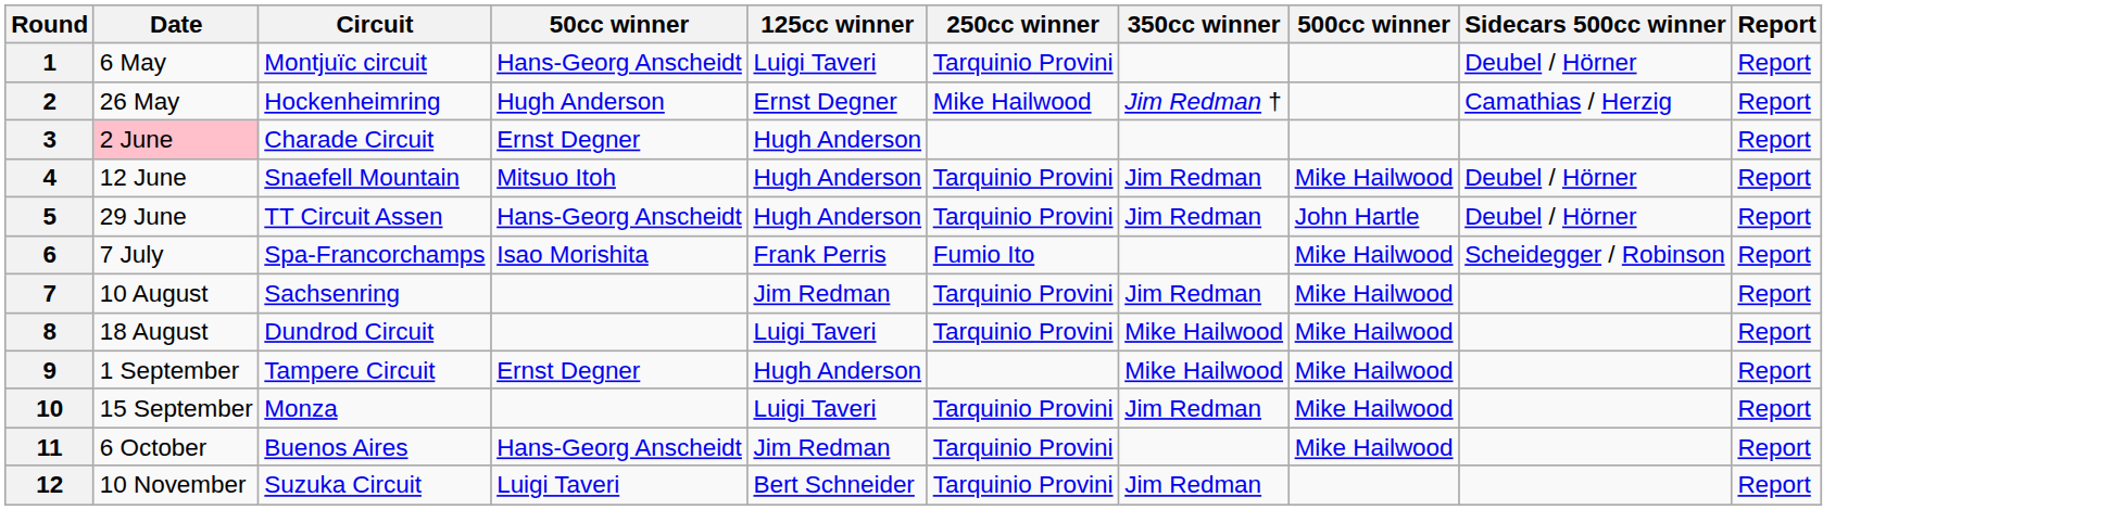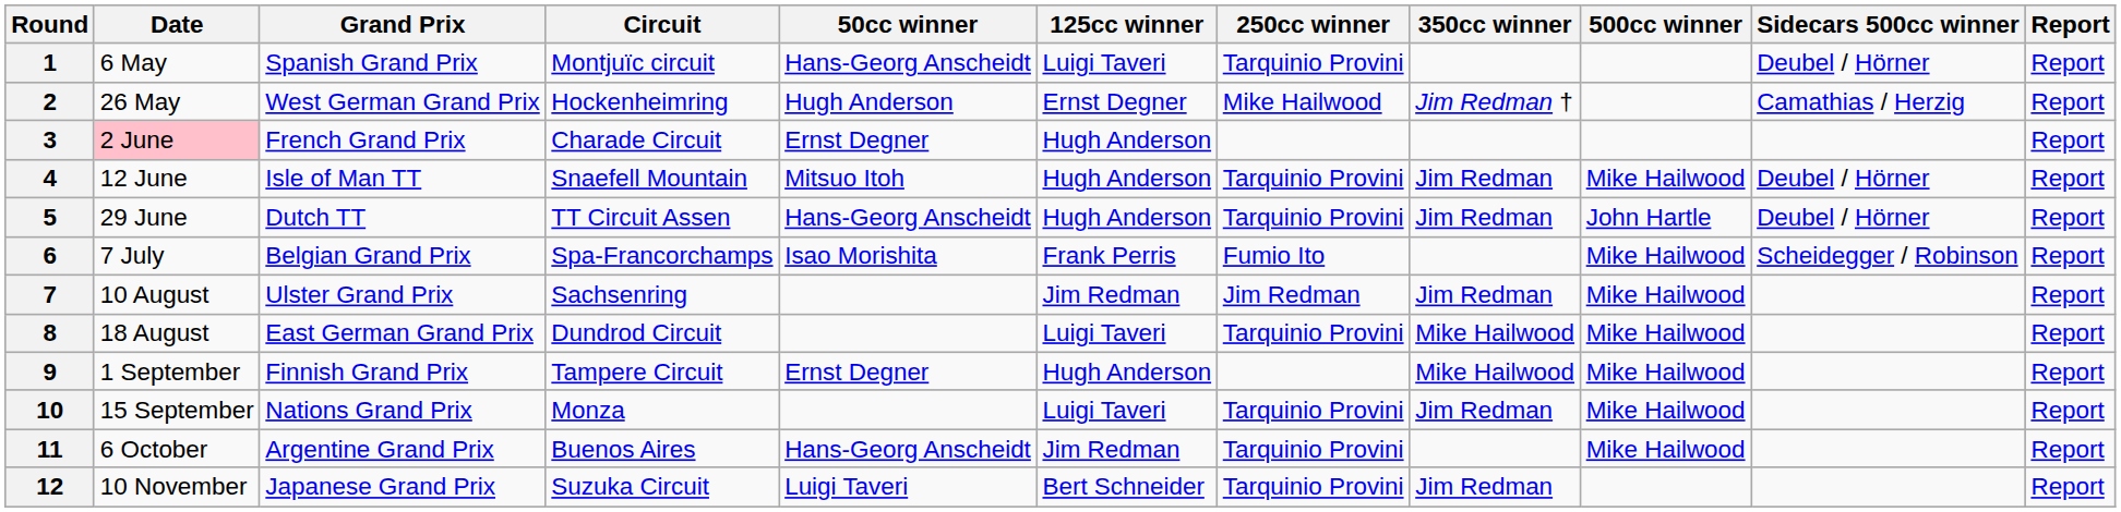 <table class="wikitable" style="font-size: 85%;">
 <tr>
 <th>Round</th>
 <th>Date</th>
+<th>Grand Prix</th>
 <th>Circuit</th>
 <th>50cc winner</th>
 <th>125cc winner</th>
 <th>250cc winner</th>
 <th>350cc winner</th>
 <th>500cc winner</th>
 <th>Sidecars 500cc winner</th>
 <th>Report</th>
 </tr>
 <tr>
 <th>1</th>
 <td>6 May</td>
+<td> <a href='#'>Spanish Grand Prix</a></td>
 <td><a href='#'>Montjuïc circuit</a></td>
 <td> <a href='#'>Hans-Georg Anscheidt</a></td>
 <td> <a href='#'>Luigi Taveri</a></td>
 <td> <a href='#'>Tarquinio Provini</a></td>
 <td></td>
 <td></td>
 <td> <a href='#'>Deubel</a> / <a href='#'>Hörner</a></td>
 <td><a href='#'>Report</a></td>
 </tr>
 <tr>
 <th>2</th>
 <td>26 May</td>
+<td> <a href='#'>West German Grand Prix</a></td>
 <td><a href='#'>Hockenheimring</a></td>
 <td> <a href='#'>Hugh Anderson</a></td>
 <td> <a href='#'>Ernst Degner</a></td>
 <td> <a href='#'>Mike Hailwood</a></td>
 <td><em> <a href='#'>Jim Redman</a></em> †</td>
 <td></td>
 <td> <a href='#'>Camathias</a> / <a href='#'>Herzig</a></td>
 <td><a href='#'>Report</a></td>
 </tr>
 <tr>
 <th>3</th>
 <td style="background: pink;">2 June</td>
+<td> <a href='#'>French Grand Prix</a></td>
 <td><a href='#'>Charade Circuit</a></td>
 <td> <a href='#'>Ernst Degner</a></td>
 <td> <a href='#'>Hugh Anderson</a></td>
 <td></td>
 <td></td>
 <td></td>
 <td></td>
 <td><a href='#'>Report</a></td>
 </tr>
 <tr>
 <th>4</th>
 <td>12 June</td>
+<td> <a href='#'>Isle of Man TT</a></td>
 <td><a href='#'>Snaefell Mountain</a></td>
 <td> <a href='#'>Mitsuo Itoh</a></td>
 <td> <a href='#'>Hugh Anderson</a></td>
 <td> <a href='#'>Tarquinio Provini</a></td>
 <td> <a href='#'>Jim Redman</a></td>
 <td> <a href='#'>Mike Hailwood</a></td>
 <td> <a href='#'>Deubel</a> / <a href='#'>Hörner</a></td>
 <td><a href='#'>Report</a></td>
 </tr>
 <tr>
 <th>5</th>
 <td>29 June</td>
+<td> <a href='#'>Dutch TT</a></td>
 <td><a href='#'>TT Circuit Assen</a></td>
 <td> <a href='#'>Hans-Georg Anscheidt</a></td>
 <td> <a href='#'>Hugh Anderson</a></td>
 <td> <a href='#'>Tarquinio Provini</a></td>
 <td> <a href='#'>Jim Redman</a></td>
 <td> <a href='#'>John Hartle</a></td>
 <td> <a href='#'>Deubel</a> / <a href='#'>Hörner</a></td>
 <td><a href='#'>Report</a></td>
 </tr>
 <tr>
 <th>6</th>
 <td>7 July</td>
+<td> <a href='#'>Belgian Grand Prix</a></td>
 <td><a href='#'>Spa-Francorchamps</a></td>
 <td> <a href='#'>Isao Morishita</a></td>
 <td> <a href='#'>Frank Perris</a></td>
 <td> <a href='#'>Fumio Ito</a></td>
 <td></td>
 <td> <a href='#'>Mike Hailwood</a></td>
 <td>  <a href='#'>Scheidegger</a> / <a href='#'>Robinson</a></td>
 <td><a href='#'>Report</a></td>
 </tr>
 <tr>
 <th>7</th>
 <td>10 August</td>
+<td> <a href='#'>Ulster Grand Prix</a></td>
 <td><a href='#'>Sachsenring</a></td>
 <td></td>
 <td> <a href='#'>Jim Redman</a></td>
-<td> <a href='#'>Tarquinio Provini</a></td>
+<td> <a href='#'>Jim Redman</a></td>
 <td> <a href='#'>Jim Redman</a></td>
 <td> <a href='#'>Mike Hailwood</a></td>
 <td></td>
 <td><a href='#'>Report</a></td>
 </tr>
 <tr>
 <th>8</th>
 <td>18 August</td>
+<td> <a href='#'>East German Grand Prix</a></td>
 <td><a href='#'>Dundrod Circuit</a></td>
 <td></td>
 <td> <a href='#'>Luigi Taveri</a></td>
 <td> <a href='#'>Tarquinio Provini</a></td>
 <td> <a href='#'>Mike Hailwood</a></td>
 <td> <a href='#'>Mike Hailwood</a></td>
 <td></td>
 <td><a href='#'>Report</a></td>
 </tr>
 <tr>
 <th>9</th>
 <td>1 September</td>
+<td> <a href='#'>Finnish Grand Prix</a></td>
 <td><a href='#'>Tampere Circuit</a></td>
 <td> <a href='#'>Ernst Degner</a></td>
 <td> <a href='#'>Hugh Anderson</a></td>
 <td></td>
 <td> <a href='#'>Mike Hailwood</a></td>
 <td> <a href='#'>Mike Hailwood</a></td>
 <td></td>
 <td><a href='#'>Report</a></td>
 </tr>
 <tr>
 <th>10</th>
 <td>15 September</td>
+<td> <a href='#'>Nations Grand Prix</a></td>
 <td><a href='#'>Monza</a></td>
 <td></td>
 <td> <a href='#'>Luigi Taveri</a></td>
 <td> <a href='#'>Tarquinio Provini</a></td>
 <td> <a href='#'>Jim Redman</a></td>
 <td> <a href='#'>Mike Hailwood</a></td>
 <td></td>
 <td><a href='#'>Report</a></td>
 </tr>
 <tr>
 <th>11</th>
 <td>6 October</td>
+<td> <a href='#'>Argentine Grand Prix</a></td>
 <td><a href='#'>Buenos Aires</a></td>
 <td> <a href='#'>Hans-Georg Anscheidt</a></td>
 <td> <a href='#'>Jim Redman</a></td>
 <td> <a href='#'>Tarquinio Provini</a></td>
 <td></td>
 <td> <a href='#'>Mike Hailwood</a></td>
 <td></td>
 <td><a href='#'>Report</a></td>
 </tr>
 <tr>
 <th>12</th>
 <td>10 November</td>
+<td> <a href='#'>Japanese Grand Prix</a></td>
 <td><a href='#'>Suzuka Circuit</a></td>
 <td> <a href='#'>Luigi Taveri</a></td>
 <td> <a href='#'>Bert Schneider</a></td>
 <td> <a href='#'>Tarquinio Provini</a></td>
 <td> <a href='#'>Jim Redman</a></td>
 <td></td>
 <td></td>
 <td><a href='#'>Report</a></td>
 </tr>
 </table>
